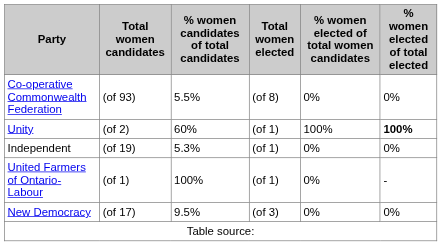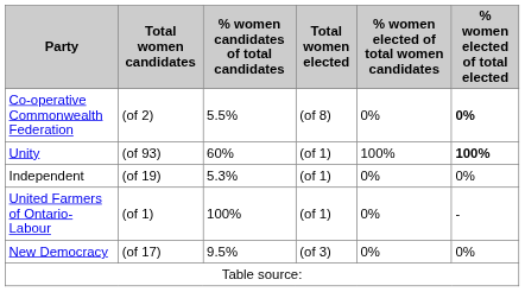 <table border="1" cellpadding="4" width="610" cellspacing="0" style="border-collapse: collapse" class="sortable">
 <tr bgcolor="CCCCCC">
 <th>Party</th>
 <th>Total women candidates</th>
 <th>% women candidates of total candidates</th>
 <th>Total women elected</th>
 <th>% women elected of total women candidates</th>
 <th>% women elected of total elected</th>
 </tr>
 <tr>
 <td><a href='#'>Co-operative Commonwealth Federation</a></td>
-<td> (of 93)</td>
+<td> (of 2)</td>
 <td>5.5%</td>
 <td> (of 8)</td>
 <td>0%</td>
-<td>0%</td>
+<td><strong>0%</strong></td>
 </tr>
 <tr>
 <td><a href='#'>Unity</a></td>
-<td> (of 2)</td>
+<td> (of 93)</td>
 <td>60%</td>
 <td> (of 1)</td>
 <td>100%</td>
 <td><strong>100%</strong></td>
 </tr>
 <tr>
 <td>Independent</td>
 <td> (of 19)</td>
 <td>5.3%</td>
 <td> (of 1)</td>
 <td>0%</td>
 <td>0%</td>
 </tr>
 <tr>
 <td><a href='#'>United Farmers of Ontario-Labour</a></td>
 <td> (of 1)</td>
 <td>100%</td>
 <td> (of 1)</td>
 <td>0%</td>
 <td>-</td>
 </tr>
 <tr>
 <td><a href='#'>New Democracy</a></td>
 <td> (of 17)</td>
 <td>9.5%</td>
 <td> (of 3)</td>
 <td>0%</td>
 <td>0%</td>
 </tr>
 <tr class="sortbottom">
 <td colspan="6" align="center">Table source:</td>
 </tr>
 </table>
